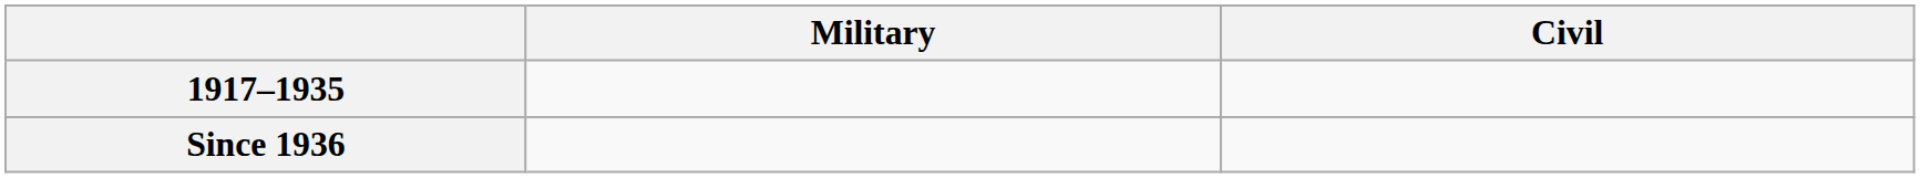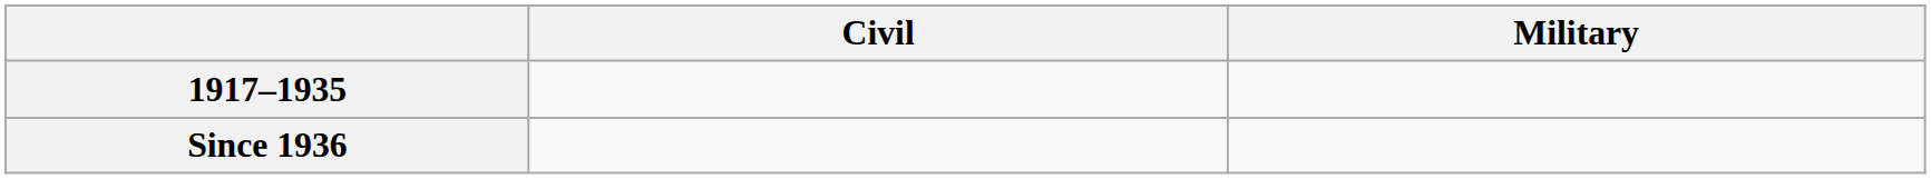 <table class=wikitable style="text-align:center;" width=55%>
 <tr style="vertical-align:center;">
 <th width=15%></th>
+<th width=20%>Civil</th>
 <th width=20%>Military</th>
-<th width=20%>Civil</th>
 </tr>
 <tr style="vertical-align:center;">
 <th>1917–1935</th>
 <td></td>
 <td></td>
 </tr>
 <tr style="vertical-align:center;">
 <th>Since 1936</th>
 <td></td>
 <td></td>
 </tr>
 </table>
